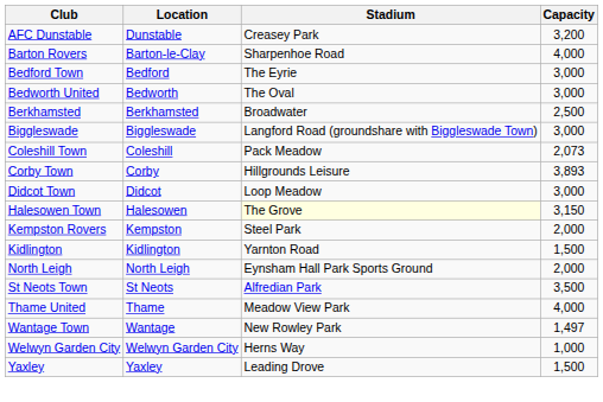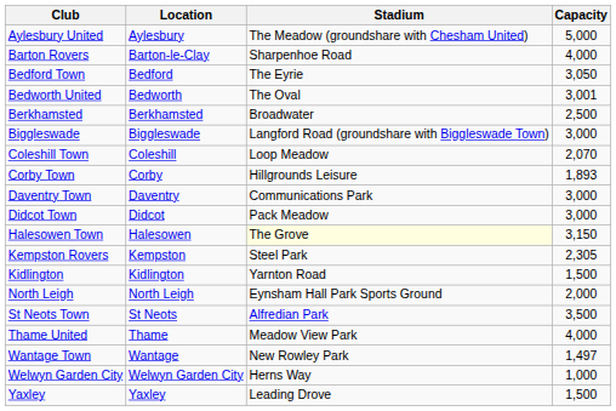 <table class="wikitable sortable">
 <tr>
 <th>Club</th>
 <th>Location</th>
 <th>Stadium</th>
 <th>Capacity</th>
 </tr>
 <tr>
-<td><a href='#'>AFC Dunstable</a></td>
-<td><a href='#'>Dunstable</a></td>
-<td>Creasey Park</td>
-<td align="center">3,200</td>
+<td><a href='#'>Aylesbury United</a></td>
+<td><a href='#'>Aylesbury</a></td>
+<td>The Meadow (groundshare with <a href='#'>Chesham United</a>)</td>
+<td align="center">5,000</td>
 </tr>
 <tr>
 <td><a href='#'>Barton Rovers</a></td>
 <td><a href='#'>Barton-le-Clay</a></td>
 <td>Sharpenhoe Road</td>
 <td align="center">4,000</td>
 </tr>
 <tr>
 <td><a href='#'>Bedford Town</a></td>
 <td><a href='#'>Bedford</a></td>
 <td>The Eyrie</td>
-<td align="center">3,000</td>
+<td align="center">3,050</td>
 </tr>
 <tr>
 <td><a href='#'>Bedworth United</a></td>
 <td><a href='#'>Bedworth</a></td>
 <td>The Oval</td>
-<td align="center">3,000</td>
+<td align="center">3,001</td>
 </tr>
 <tr>
 <td><a href='#'>Berkhamsted</a></td>
 <td><a href='#'>Berkhamsted</a></td>
 <td>Broadwater</td>
 <td align="center">2,500</td>
 </tr>
 <tr>
 <td><a href='#'>Biggleswade</a></td>
 <td><a href='#'>Biggleswade</a></td>
 <td>Langford Road (groundshare with <a href='#'>Biggleswade Town</a>)</td>
 <td align="center">3,000</td>
 </tr>
 <tr>
 <td><a href='#'>Coleshill Town</a></td>
 <td><a href='#'>Coleshill</a></td>
-<td>Pack Meadow</td>
-<td align="center">2,073</td>
+<td>Loop Meadow</td>
+<td align="center">2,070</td>
 </tr>
 <tr>
 <td><a href='#'>Corby Town</a></td>
 <td><a href='#'>Corby</a></td>
 <td>Hillgrounds Leisure</td>
-<td align="center">3,893</td>
+<td align="center">1,893</td>
+</tr>
+<tr>
+<td><a href='#'>Daventry Town</a></td>
+<td><a href='#'>Daventry</a></td>
+<td>Communications Park</td>
+<td align="center">3,000</td>
 </tr>
 <tr>
 <td><a href='#'>Didcot Town</a></td>
 <td><a href='#'>Didcot</a></td>
-<td>Loop Meadow</td>
+<td>Pack Meadow</td>
 <td align="center">3,000</td>
 </tr>
 <tr>
 <td><a href='#'>Halesowen Town</a></td>
 <td><a href='#'>Halesowen</a></td>
 <td style="background: lightyellow;">The Grove</td>
 <td align="center">3,150</td>
 </tr>
 <tr>
 <td><a href='#'>Kempston Rovers</a></td>
 <td><a href='#'>Kempston</a></td>
 <td>Steel Park</td>
-<td align="center">2,000</td>
+<td align="center">2,305</td>
 </tr>
 <tr>
 <td><a href='#'>Kidlington</a></td>
 <td><a href='#'>Kidlington</a></td>
 <td>Yarnton Road</td>
 <td align="center">1,500</td>
 </tr>
 <tr>
 <td><a href='#'>North Leigh</a></td>
 <td><a href='#'>North Leigh</a></td>
 <td>Eynsham Hall Park Sports Ground</td>
 <td align="center">2,000</td>
 </tr>
 <tr>
 <td><a href='#'>St Neots Town</a></td>
 <td><a href='#'>St Neots</a></td>
 <td><a href='#'>Alfredian Park</a></td>
 <td align="center">3,500</td>
 </tr>
 <tr>
 <td><a href='#'>Thame United</a></td>
 <td><a href='#'>Thame</a></td>
 <td>Meadow View Park</td>
 <td align="center">4,000</td>
 </tr>
 <tr>
 <td><a href='#'>Wantage Town</a></td>
 <td><a href='#'>Wantage</a></td>
 <td>New Rowley Park</td>
 <td align="center">1,497</td>
 </tr>
 <tr>
 <td><a href='#'>Welwyn Garden City</a></td>
 <td><a href='#'>Welwyn Garden City</a></td>
 <td>Herns Way</td>
 <td align="center">1,000</td>
 </tr>
 <tr>
 <td><a href='#'>Yaxley</a></td>
 <td><a href='#'>Yaxley</a></td>
 <td>Leading Drove</td>
 <td align="center">1,500</td>
 </tr>
 </table>
